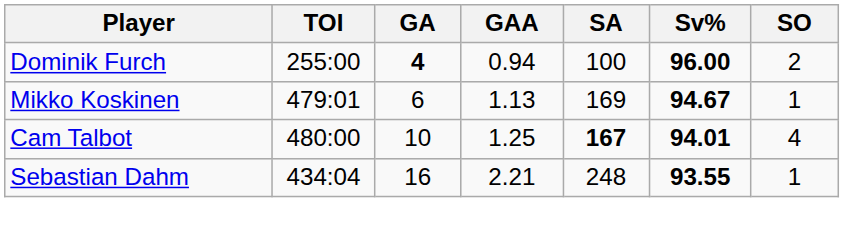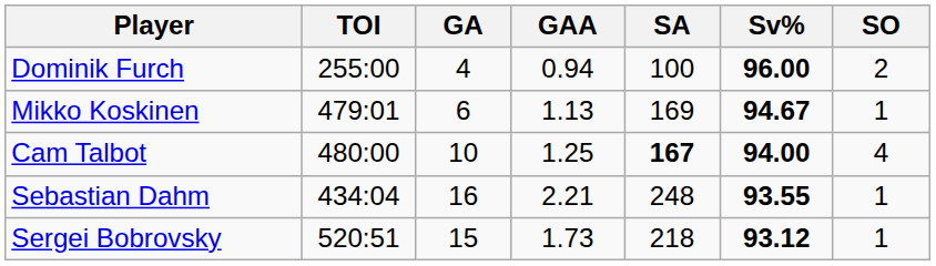 <table class="wikitable sortable" style="text-align:center;">
 <tr>
 <th style="width:170px;">Player</th>
 <th style="width:60px;">TOI</th>
 <th style="width:50px;">GA</th>
 <th style="width:60px;">GAA</th>
 <th style="width:50px;">SA</th>
 <th style="width:60px;">Sv%</th>
 <th style="width:50px;">SO</th>
 </tr>
 <tr>
 <td style="text-align:left;"> <a href='#'>Dominik Furch</a></td>
 <td>255:00</td>
-<td><strong>4</strong></td>
+<td>4</td>
 <td>0.94</td>
 <td>100</td>
 <td><strong>96.00</strong></td>
 <td>2</td>
 </tr>
 <tr>
 <td style="text-align:left;"> <a href='#'>Mikko Koskinen</a></td>
 <td>479:01</td>
 <td>6</td>
 <td>1.13</td>
 <td>169</td>
 <td><strong>94.67</strong></td>
 <td>1</td>
 </tr>
 <tr>
 <td style="text-align:left;"> <a href='#'>Cam Talbot</a></td>
 <td>480:00</td>
 <td>10</td>
 <td>1.25</td>
 <td><strong>167</strong></td>
-<td><strong>94.01</strong></td>
+<td><strong>94.00</strong></td>
 <td>4</td>
 </tr>
 <tr>
 <td style="text-align:left;"> <a href='#'>Sebastian Dahm</a></td>
 <td>434:04</td>
 <td>16</td>
 <td>2.21</td>
 <td>248</td>
 <td><strong>93.55</strong></td>
 <td>1</td>
 </tr>
+<tr>
+<td style="text-align:left;"> <a href='#'>Sergei Bobrovsky</a></td>
+<td>520:51</td>
+<td>15</td>
+<td>1.73</td>
+<td>218</td>
+<td><strong>93.12</strong></td>
+<td>1</td>
+</tr>
 </table>
